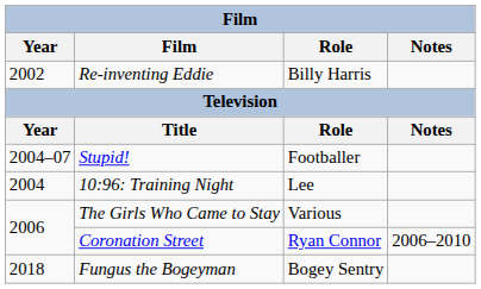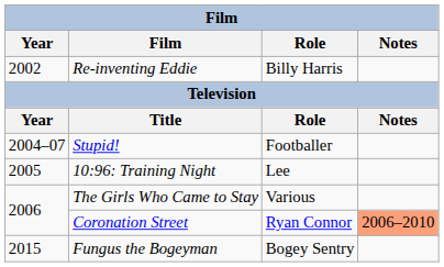 <table class="wikitable">
 <tr>
 <th colspan="4" style="background:#B0C4DE;">Film</th>
 </tr>
 <tr>
 <th>Year</th>
 <th>Film</th>
 <th>Role</th>
 <th>Notes</th>
 </tr>
 <tr>
 <td>2002</td>
 <td><em>Re-inventing Eddie</em></td>
 <td>Billy Harris</td>
 <td></td>
 </tr>
 <tr>
 <th colspan="4" style="background:#B0C4DE;">Television</th>
 </tr>
 <tr>
 <th>Year</th>
 <th>Title</th>
 <th>Role</th>
 <th>Notes</th>
 </tr>
 <tr>
 <td>2004–07</td>
 <td><em><a href='#'>Stupid!</a></em></td>
 <td>Footballer</td>
 <td></td>
 </tr>
 <tr>
-<td>2004</td>
+<td>2005</td>
 <td><em>10:96: Training Night</em></td>
 <td>Lee</td>
 <td></td>
 </tr>
 <tr>
 <td rowspan="2">2006</td>
 <td><em>The Girls Who Came to Stay</em></td>
 <td>Various</td>
 <td></td>
 </tr>
 <tr>
 <td><em><a href='#'>Coronation Street</a></em></td>
 <td><a href='#'>Ryan Connor</a></td>
-<td>2006–2010</td>
+<td style="background: lightsalmon;">2006–2010</td>
 </tr>
 <tr>
-<td>2018</td>
+<td>2015</td>
 <td><em>Fungus the Bogeyman</em></td>
 <td>Bogey Sentry</td>
 <td></td>
 </tr>
 </table>
